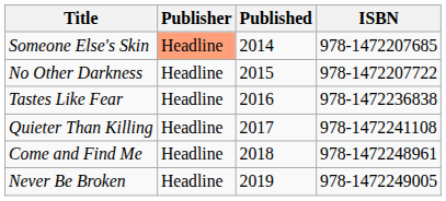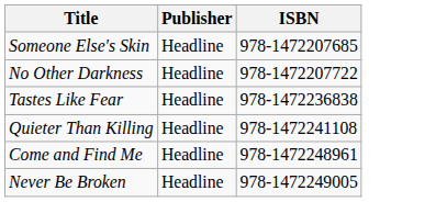 <table class="wikitable">
 <tr>
 <th>Title</th>
 <th>Publisher</th>
-<th>Published</th>
 <th>ISBN</th>
 </tr>
 <tr>
 <td><em>Someone Else's Skin</em></td>
-<td style="background: lightsalmon;">Headline</td>
-<td>2014</td>
+<td>Headline</td>
 <td>978-1472207685</td>
 </tr>
 <tr>
 <td><em>No Other Darkness</em></td>
 <td>Headline</td>
-<td>2015</td>
 <td>978-1472207722</td>
 </tr>
 <tr>
 <td><em>Tastes Like Fear</em></td>
 <td>Headline</td>
-<td>2016</td>
 <td>978-1472236838</td>
 </tr>
 <tr>
 <td><em>Quieter Than Killing</em></td>
 <td>Headline</td>
-<td>2017</td>
 <td>978-1472241108</td>
 </tr>
 <tr>
 <td><em>Come and Find Me</em></td>
 <td>Headline</td>
-<td>2018</td>
 <td>978-1472248961</td>
 </tr>
 <tr>
 <td><em>Never Be Broken</em></td>
 <td>Headline</td>
-<td>2019</td>
 <td>978-1472249005</td>
 </tr>
 </table>
